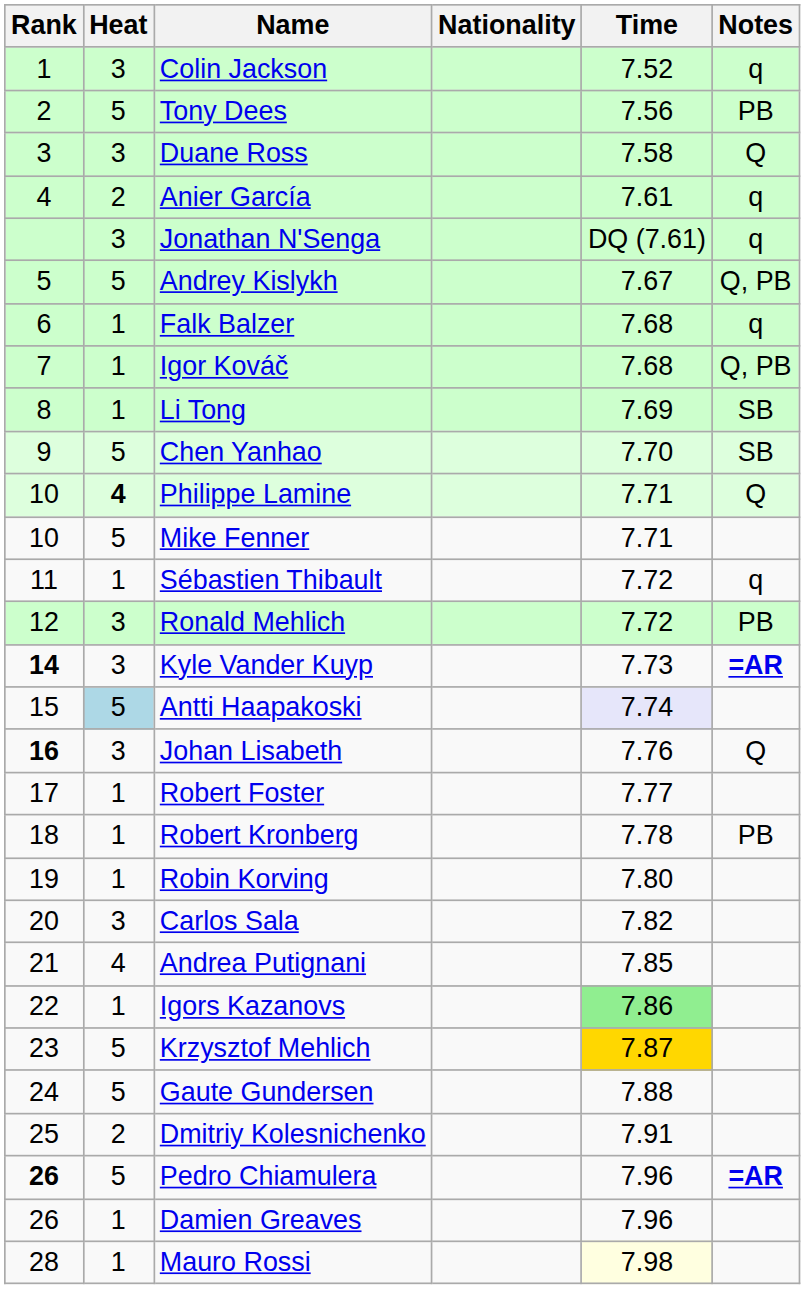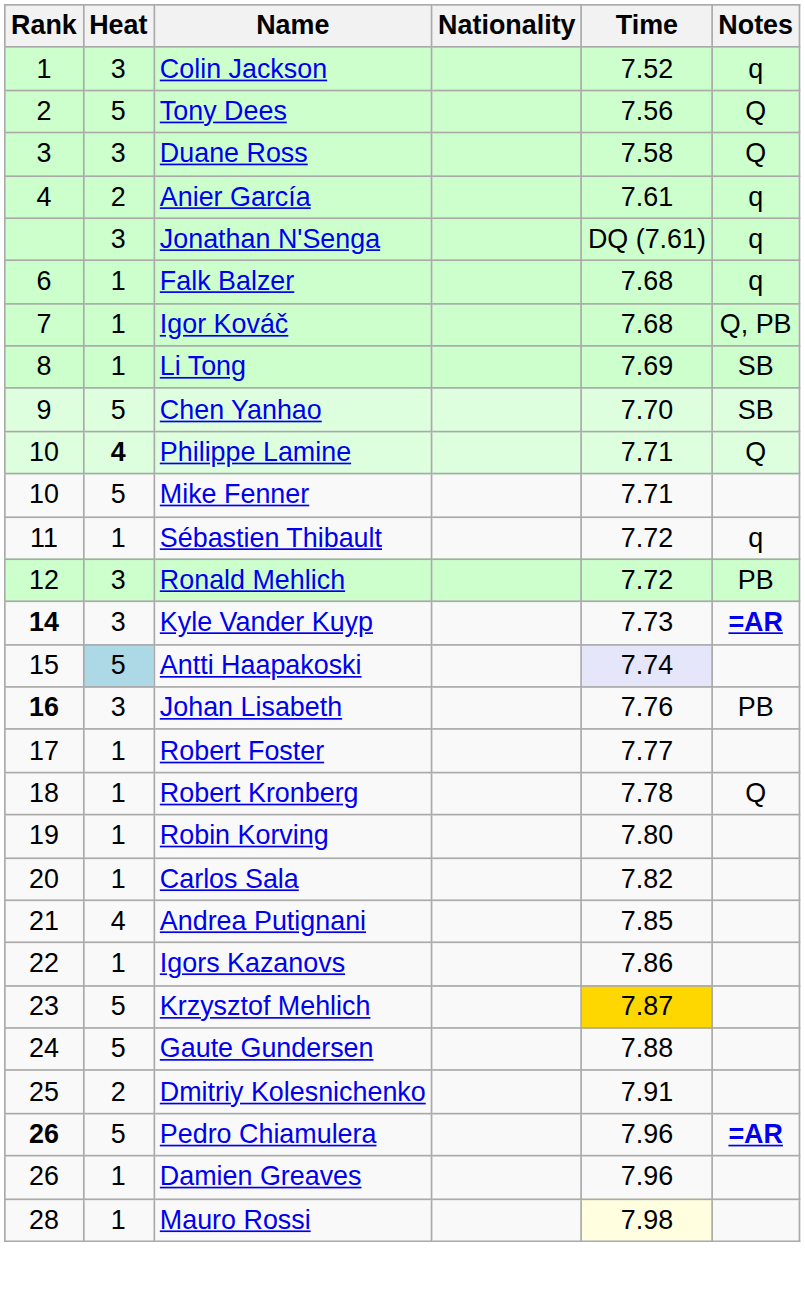 <table class="wikitable sortable" style="text-align:center">
 <tr>
 <th>Rank</th>
 <th>Heat</th>
 <th>Name</th>
 <th>Nationality</th>
 <th>Time</th>
 <th>Notes</th>
 </tr>
 <tr bgcolor=ccffcc>
 <td>1</td>
 <td>3</td>
 <td align="left"><a href='#'>Colin Jackson</a></td>
 <td align=left></td>
 <td>7.52</td>
 <td>q</td>
 </tr>
 <tr bgcolor=ccffcc>
 <td>2</td>
 <td>5</td>
 <td align="left"><a href='#'>Tony Dees</a></td>
 <td align=left></td>
 <td>7.56</td>
-<td>PB</td>
+<td>Q</td>
 </tr>
 <tr bgcolor=ccffcc>
 <td>3</td>
 <td>3</td>
 <td align="left"><a href='#'>Duane Ross</a></td>
 <td align=left></td>
 <td>7.58</td>
 <td>Q</td>
 </tr>
 <tr bgcolor=ccffcc>
 <td>4</td>
 <td>2</td>
 <td align="left"><a href='#'>Anier García</a></td>
 <td align=left></td>
 <td>7.61</td>
 <td>q</td>
 </tr>
 <tr bgcolor=ccffcc>
 <td></td>
 <td>3</td>
 <td align="left"><a href='#'>Jonathan N'Senga</a></td>
 <td align=left></td>
 <td>DQ (7.61)</td>
 <td>q</td>
-</tr>
-<tr bgcolor=ccffcc>
-<td>5</td>
-<td>5</td>
-<td align="left"><a href='#'>Andrey Kislykh</a></td>
-<td align=left></td>
-<td>7.67</td>
-<td>Q, PB</td>
 </tr>
 <tr bgcolor=ccffcc>
 <td>6</td>
 <td>1</td>
 <td align="left"><a href='#'>Falk Balzer</a></td>
 <td align=left></td>
 <td>7.68</td>
 <td>q</td>
 </tr>
 <tr bgcolor=ccffcc>
 <td>7</td>
 <td>1</td>
 <td align="left"><a href='#'>Igor Kováč</a></td>
 <td align=left></td>
 <td>7.68</td>
 <td>Q, PB</td>
 </tr>
 <tr bgcolor=ccffcc>
 <td>8</td>
 <td>1</td>
 <td align="left"><a href='#'>Li Tong</a></td>
 <td align=left></td>
 <td>7.69</td>
 <td>SB</td>
 </tr>
 <tr bgcolor=ddffdd>
 <td>9</td>
 <td>5</td>
 <td align="left"><a href='#'>Chen Yanhao</a></td>
 <td align=left></td>
 <td>7.70</td>
 <td>SB</td>
 </tr>
 <tr bgcolor=ddffdd>
 <td>10</td>
 <td><strong>4</strong></td>
 <td align="left"><a href='#'>Philippe Lamine</a></td>
 <td align=left></td>
 <td>7.71</td>
 <td>Q</td>
 </tr>
 <tr>
 <td>10</td>
 <td>5</td>
 <td align="left"><a href='#'>Mike Fenner</a></td>
 <td align=left></td>
 <td>7.71</td>
 <td></td>
 </tr>
 <tr>
 <td>11</td>
 <td>1</td>
 <td align="left"><a href='#'>Sébastien Thibault</a></td>
 <td align=left></td>
 <td>7.72</td>
 <td>q</td>
 </tr>
 <tr bgcolor=ccffcc>
 <td>12</td>
 <td>3</td>
 <td align="left"><a href='#'>Ronald Mehlich</a></td>
 <td align=left></td>
 <td>7.72</td>
 <td>PB</td>
 </tr>
 <tr>
 <td><strong>14</strong></td>
 <td>3</td>
 <td align="left"><a href='#'>Kyle Vander Kuyp</a></td>
 <td align=left></td>
 <td>7.73</td>
 <td><strong><a href='#'>=AR</a></strong></td>
 </tr>
 <tr>
 <td>15</td>
 <td style="background: lightblue;">5</td>
 <td align="left"><a href='#'>Antti Haapakoski</a></td>
 <td align=left></td>
 <td style="background: lavender;">7.74</td>
 <td></td>
 </tr>
 <tr>
 <td><strong>16</strong></td>
 <td>3</td>
 <td align="left"><a href='#'>Johan Lisabeth</a></td>
 <td align=left></td>
 <td>7.76</td>
-<td>Q</td>
+<td>PB</td>
 </tr>
 <tr>
 <td>17</td>
 <td>1</td>
 <td align="left"><a href='#'>Robert Foster</a></td>
 <td align=left></td>
 <td>7.77</td>
 <td></td>
 </tr>
 <tr>
 <td>18</td>
 <td>1</td>
 <td align="left"><a href='#'>Robert Kronberg</a></td>
 <td align=left></td>
 <td>7.78</td>
-<td>PB</td>
+<td>Q</td>
 </tr>
 <tr>
 <td>19</td>
 <td>1</td>
 <td align="left"><a href='#'>Robin Korving</a></td>
 <td align=left></td>
 <td>7.80</td>
 <td></td>
 </tr>
 <tr>
 <td>20</td>
-<td>3</td>
+<td>1</td>
 <td align="left"><a href='#'>Carlos Sala</a></td>
 <td align=left></td>
 <td>7.82</td>
 <td></td>
 </tr>
 <tr>
 <td>21</td>
 <td>4</td>
 <td align="left"><a href='#'>Andrea Putignani</a></td>
 <td align=left></td>
 <td>7.85</td>
 <td></td>
 </tr>
 <tr>
 <td>22</td>
 <td>1</td>
 <td align="left"><a href='#'>Igors Kazanovs</a></td>
 <td align=left></td>
-<td style="background: lightgreen;">7.86</td>
+<td>7.86</td>
 <td></td>
 </tr>
 <tr>
 <td>23</td>
 <td>5</td>
 <td align="left"><a href='#'>Krzysztof Mehlich</a></td>
 <td align=left></td>
 <td style="background: gold;">7.87</td>
 <td></td>
 </tr>
 <tr>
 <td>24</td>
 <td>5</td>
 <td align="left"><a href='#'>Gaute Gundersen</a></td>
 <td align=left></td>
 <td>7.88</td>
 <td></td>
 </tr>
 <tr>
 <td>25</td>
 <td>2</td>
 <td align="left"><a href='#'>Dmitriy Kolesnichenko</a></td>
 <td align=left></td>
 <td>7.91</td>
 <td></td>
 </tr>
 <tr>
 <td><strong>26</strong></td>
 <td>5</td>
 <td align="left"><a href='#'>Pedro Chiamulera</a></td>
 <td align=left></td>
 <td>7.96</td>
 <td><strong><a href='#'>=AR</a></strong></td>
 </tr>
 <tr>
 <td>26</td>
 <td>1</td>
 <td align="left"><a href='#'>Damien Greaves</a></td>
 <td align=left></td>
 <td>7.96</td>
 <td></td>
 </tr>
 <tr>
 <td>28</td>
 <td>1</td>
 <td align="left"><a href='#'>Mauro Rossi</a></td>
 <td align=left></td>
 <td style="background: lightyellow;">7.98</td>
 <td></td>
 </tr>
 </table>
